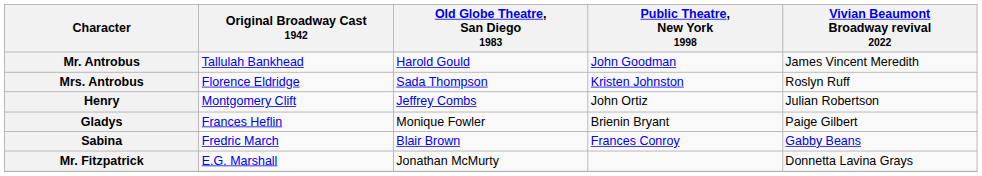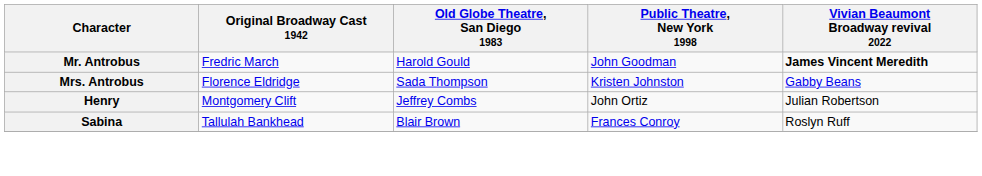 <table class="wikitable">
 <tr>
 <th style="width:10%;">Character</th>
 <th style="width:10%;">Original Broadway Cast <br> <small>1942</small></th>
 <th style="width:10%;"><a href='#'>Old Globe Theatre</a>, <br> San Diego <br> <small>1983</small></th>
 <th style="width:10%;"><a href='#'>Public Theatre</a>, <br> New York <br> <small>1998</small></th>
 <th style="width:10%;"><a href='#'>Vivian Beaumont</a> <br> Broadway revival <br> <small>2022</small></th>
 </tr>
 <tr>
 <th>Mr. Antrobus</th>
-<td><a href='#'>Tallulah Bankhead</a></td>
+<td><a href='#'>Fredric March</a></td>
 <td><a href='#'>Harold Gould</a></td>
 <td><a href='#'>John Goodman</a></td>
-<td>James Vincent Meredith</td>
+<td><strong>James Vincent Meredith</strong></td>
 </tr>
 <tr>
 <th>Mrs. Antrobus</th>
 <td><a href='#'>Florence Eldridge</a></td>
 <td><a href='#'>Sada Thompson</a></td>
 <td><a href='#'>Kristen Johnston</a></td>
-<td>Roslyn Ruff</td>
+<td><a href='#'>Gabby Beans</a></td>
 </tr>
 <tr>
 <th>Henry</th>
 <td><a href='#'>Montgomery Clift</a></td>
 <td><a href='#'>Jeffrey Combs</a></td>
 <td>John Ortiz</td>
 <td>Julian Robertson</td>
 </tr>
 <tr>
-<th>Gladys</th>
-<td><a href='#'>Frances Heflin</a></td>
-<td>Monique Fowler</td>
-<td>Brienin Bryant</td>
-<td>Paige Gilbert</td>
-</tr>
-<tr>
 <th>Sabina</th>
-<td><a href='#'>Fredric March</a></td>
+<td><a href='#'>Tallulah Bankhead</a></td>
 <td><a href='#'>Blair Brown</a></td>
 <td><a href='#'>Frances Conroy</a></td>
-<td><a href='#'>Gabby Beans</a></td>
-</tr>
-<tr>
-<th>Mr. Fitzpatrick</th>
-<td><a href='#'>E.G. Marshall</a></td>
-<td>Jonathan McMurty</td>
-<td></td>
-<td>Donnetta Lavina Grays</td>
+<td>Roslyn Ruff</td>
 </tr>
 <tr>
 </tr>
 </table>
